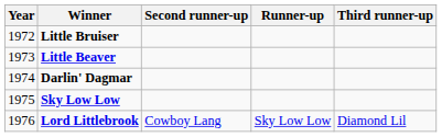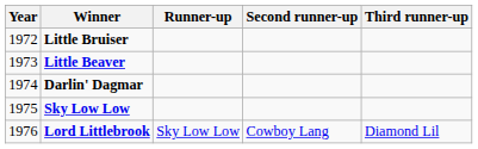 <table class="wikitable">
 <tr>
 <th>Year</th>
 <th>Winner</th>
+<th>Runner-up</th>
 <th>Second runner-up</th>
-<th>Runner-up</th>
 <th>Third runner-up</th>
 </tr>
 <tr>
 <td>1972</td>
 <td><strong>Little Bruiser</strong></td>
 <td></td>
 <td></td>
 <td></td>
 </tr>
 <tr>
 <td>1973</td>
 <td><strong><a href='#'>Little Beaver</a></strong></td>
 <td></td>
 <td></td>
 <td></td>
 </tr>
 <tr>
 <td>1974</td>
 <td><strong>Darlin' Dagmar</strong></td>
 <td></td>
 <td></td>
 <td></td>
 </tr>
 <tr>
 <td>1975</td>
 <td><strong><a href='#'>Sky Low Low</a></strong></td>
 <td></td>
 <td></td>
 <td></td>
 </tr>
 <tr>
 <td>1976</td>
 <td><strong><a href='#'>Lord Littlebrook</a></strong></td>
+<td><a href='#'>Sky Low Low</a></td>
 <td><a href='#'>Cowboy Lang</a></td>
-<td><a href='#'>Sky Low Low</a></td>
 <td><a href='#'>Diamond Lil</a></td>
 </tr>
 </table>
